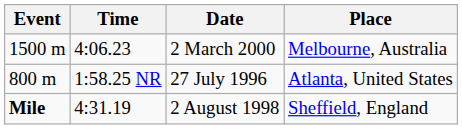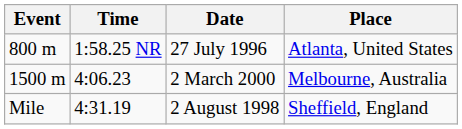 <table class="wikitable">
 <tr>
 <th>Event</th>
 <th>Time</th>
 <th>Date</th>
 <th>Place</th>
 </tr>
 <tr>
+<td>800 m</td>
+<td>1:58.25 <a href='#'>NR</a></td>
+<td>27 July 1996</td>
+<td><a href='#'>Atlanta</a>, United States</td>
+</tr>
+<tr>
 <td>1500 m</td>
 <td>4:06.23</td>
 <td>2 March 2000</td>
 <td><a href='#'>Melbourne</a>, Australia</td>
 </tr>
 <tr>
-<td>800 m</td>
-<td>1:58.25 <a href='#'>NR</a></td>
-<td>27 July 1996</td>
-<td><a href='#'>Atlanta</a>, United States</td>
-</tr>
-<tr>
-<td><strong>Mile</strong></td>
+<td>Mile</td>
 <td>4:31.19</td>
 <td>2 August 1998</td>
 <td><a href='#'>Sheffield</a>, England</td>
 </tr>
 </table>
